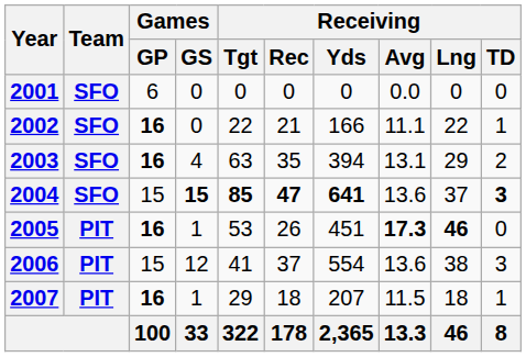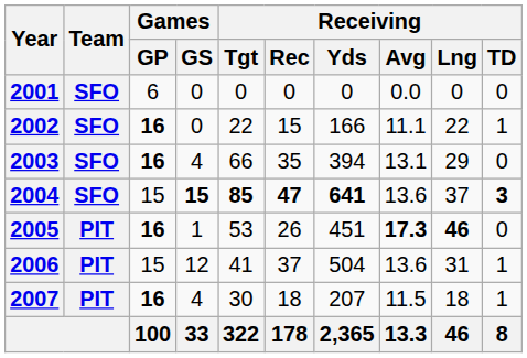 <table class="wikitable" style="text-align:center">
 <tr>
 <th rowspan="2">Year</th>
 <th rowspan="2">Team</th>
 <th colspan="2">Games</th>
 <th colspan="6">Receiving</th>
 </tr>
 <tr>
 <th>GP</th>
 <th>GS</th>
 <th>Tgt</th>
 <th>Rec</th>
 <th>Yds</th>
 <th>Avg</th>
 <th>Lng</th>
 <th>TD</th>
 </tr>
 <tr>
 <th><a href='#'>2001</a></th>
 <th><a href='#'>SFO</a></th>
 <td>6</td>
 <td>0</td>
 <td>0</td>
 <td>0</td>
 <td>0</td>
 <td>0.0</td>
 <td>0</td>
 <td>0</td>
 </tr>
 <tr>
 <th><a href='#'>2002</a></th>
 <th><a href='#'>SFO</a></th>
 <td><strong>16</strong></td>
 <td>0</td>
 <td>22</td>
-<td>21</td>
+<td>15</td>
 <td>166</td>
 <td>11.1</td>
 <td>22</td>
 <td>1</td>
 </tr>
 <tr>
 <th><a href='#'>2003</a></th>
 <th><a href='#'>SFO</a></th>
 <td><strong>16</strong></td>
 <td>4</td>
-<td>63</td>
+<td>66</td>
 <td>35</td>
 <td>394</td>
 <td>13.1</td>
 <td>29</td>
-<td>2</td>
+<td>0</td>
 </tr>
 <tr>
 <th><a href='#'>2004</a></th>
 <th><a href='#'>SFO</a></th>
 <td>15</td>
 <td><strong>15</strong></td>
 <td><strong>85</strong></td>
 <td><strong>47</strong></td>
 <td><strong>641</strong></td>
 <td>13.6</td>
 <td>37</td>
 <td><strong>3</strong></td>
 </tr>
 <tr>
 <th><a href='#'>2005</a></th>
 <th><a href='#'>PIT</a></th>
 <td><strong>16</strong></td>
 <td>1</td>
 <td>53</td>
 <td>26</td>
 <td>451</td>
 <td><strong>17.3</strong></td>
 <td><strong>46</strong></td>
 <td>0</td>
 </tr>
 <tr>
 <th><a href='#'>2006</a></th>
 <th><a href='#'>PIT</a></th>
 <td>15</td>
 <td>12</td>
 <td>41</td>
 <td>37</td>
-<td>554</td>
+<td>504</td>
 <td>13.6</td>
-<td>38</td>
-<td>3</td>
+<td>31</td>
+<td>1</td>
 </tr>
 <tr>
 <th><a href='#'>2007</a></th>
 <th><a href='#'>PIT</a></th>
 <td><strong>16</strong></td>
-<td>1</td>
-<td>29</td>
+<td>4</td>
+<td>30</td>
 <td>18</td>
 <td>207</td>
 <td>11.5</td>
 <td>18</td>
 <td>1</td>
 </tr>
 <tr>
 <th colspan="2"></th>
 <th>100</th>
 <th>33</th>
 <th>322</th>
 <th>178</th>
 <th>2,365</th>
 <th>13.3</th>
 <th>46</th>
 <th>8</th>
 </tr>
 </table>
